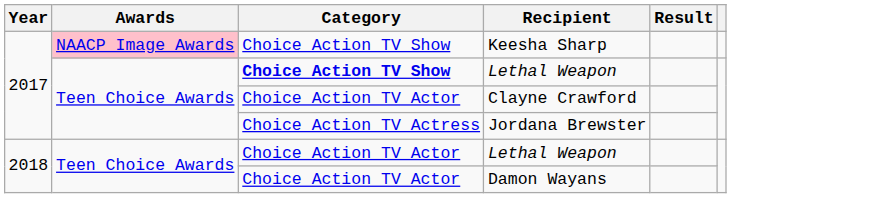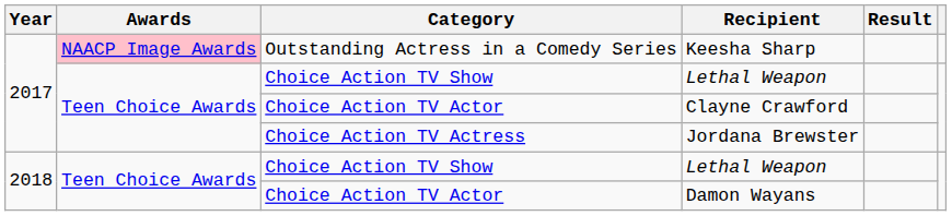 <table class="wikitable">
 <tr>
 <th>Year</th>
 <th>Awards</th>
 <th>Category</th>
 <th>Recipient</th>
 <th>Result</th>
 <th></th>
 </tr>
 <tr>
 <td rowspan="4">2017</td>
 <td style="background: pink;"><a href='#'>NAACP Image Awards</a></td>
-<td><a href='#'>Choice Action TV Show</a></td>
+<td>Outstanding Actress in a Comedy Series</td>
 <td>Keesha Sharp</td>
 <td></td>
 <td></td>
 </tr>
 <tr>
 <td rowspan="3"><a href='#'>Teen Choice Awards</a></td>
-<td><strong><a href='#'>Choice Action TV Show</a></strong></td>
+<td><a href='#'>Choice Action TV Show</a></td>
 <td><em>Lethal Weapon</em></td>
 <td></td>
 <td rowspan="3"></td>
 </tr>
 <tr>
 <td><a href='#'>Choice Action TV Actor</a></td>
 <td>Clayne Crawford</td>
 <td></td>
 </tr>
 <tr>
 <td><a href='#'>Choice Action TV Actress</a></td>
 <td>Jordana Brewster</td>
 <td></td>
 </tr>
 <tr>
 <td rowspan="2">2018</td>
 <td rowspan="2"><a href='#'>Teen Choice Awards</a></td>
-<td><a href='#'>Choice Action TV Actor</a></td>
+<td><a href='#'>Choice Action TV Show</a></td>
 <td><em>Lethal Weapon</em></td>
 <td></td>
 <td rowspan="2"></td>
 </tr>
 <tr>
 <td><a href='#'>Choice Action TV Actor</a></td>
 <td>Damon Wayans</td>
 <td></td>
 </tr>
 </table>
